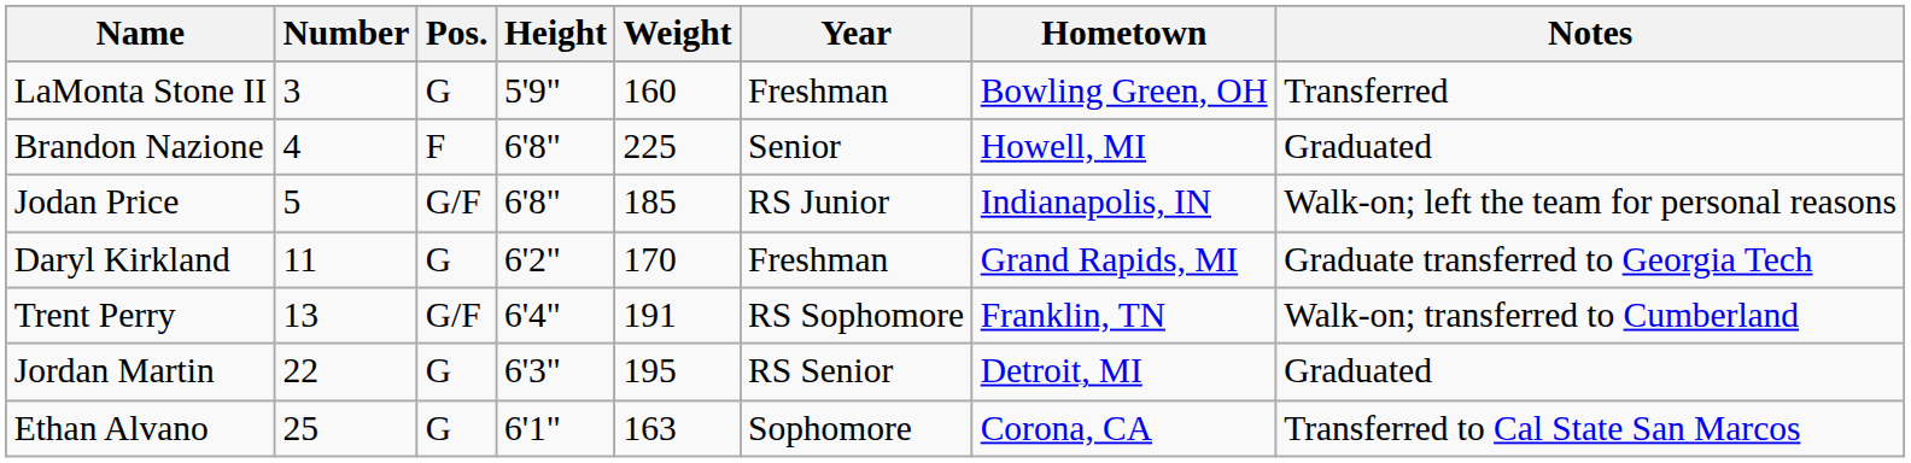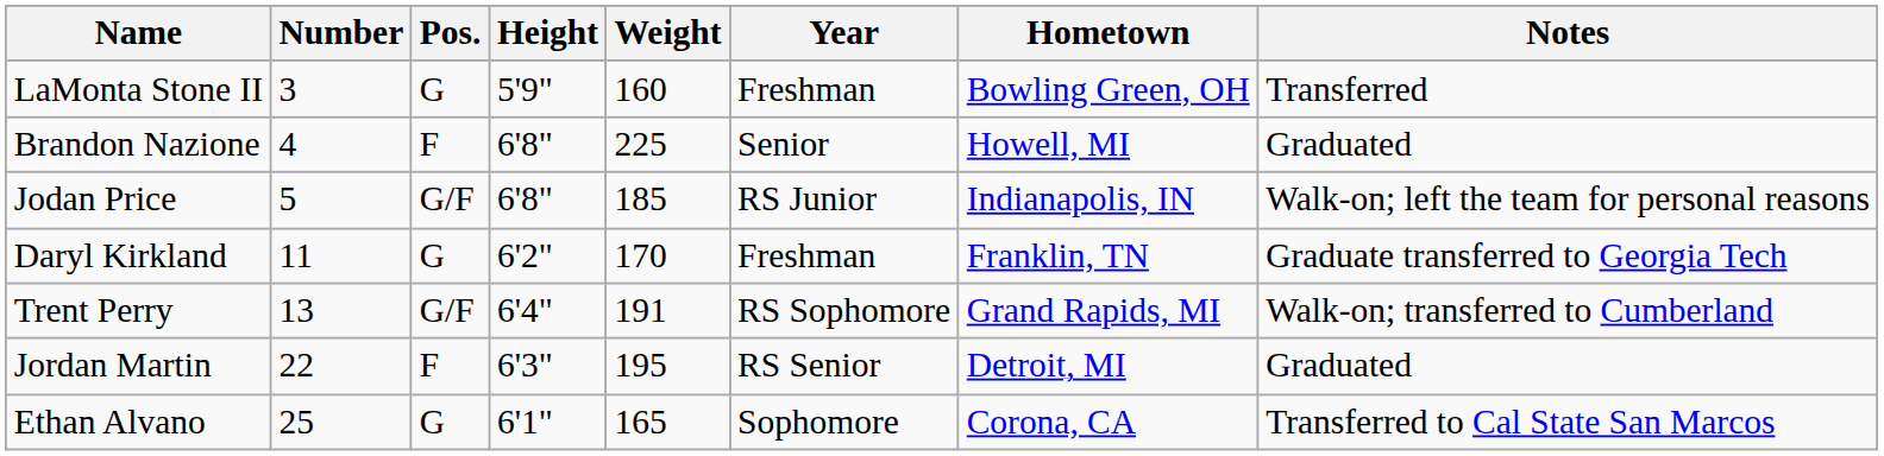 <table class="wikitable sortable" border="1">
 <tr>
 <th>Name</th>
 <th>Number</th>
 <th>Pos.</th>
 <th>Height</th>
 <th>Weight</th>
 <th>Year</th>
 <th>Hometown</th>
 <th class="unsortable">Notes</th>
 </tr>
 <tr>
 <td>LaMonta Stone II</td>
 <td>3</td>
 <td>G</td>
 <td>5'9"</td>
 <td>160</td>
 <td>Freshman</td>
 <td><a href='#'>Bowling Green, OH</a></td>
 <td>Transferred</td>
 </tr>
 <tr>
 <td>Brandon Nazione</td>
 <td>4</td>
 <td>F</td>
 <td>6'8"</td>
 <td>225</td>
 <td>Senior</td>
 <td><a href='#'>Howell, MI</a></td>
 <td>Graduated</td>
 </tr>
 <tr>
 <td>Jodan Price</td>
 <td>5</td>
 <td>G/F</td>
 <td>6'8"</td>
 <td>185</td>
 <td>RS Junior</td>
 <td><a href='#'>Indianapolis, IN</a></td>
 <td>Walk-on; left the team for personal reasons</td>
 </tr>
 <tr>
 <td>Daryl Kirkland</td>
 <td>11</td>
 <td>G</td>
 <td>6'2"</td>
 <td>170</td>
 <td>Freshman</td>
-<td><a href='#'>Grand Rapids, MI</a></td>
+<td><a href='#'>Franklin, TN</a></td>
 <td>Graduate transferred to <a href='#'>Georgia Tech</a></td>
 </tr>
 <tr>
 <td>Trent Perry</td>
 <td>13</td>
 <td>G/F</td>
 <td>6'4"</td>
 <td>191</td>
 <td>RS Sophomore</td>
-<td><a href='#'>Franklin, TN</a></td>
+<td><a href='#'>Grand Rapids, MI</a></td>
 <td>Walk-on; transferred to <a href='#'>Cumberland</a></td>
 </tr>
 <tr>
 <td>Jordan Martin</td>
 <td>22</td>
-<td>G</td>
+<td>F</td>
 <td>6'3"</td>
 <td>195</td>
 <td>RS Senior</td>
 <td><a href='#'>Detroit, MI</a></td>
 <td>Graduated</td>
 </tr>
 <tr>
 <td>Ethan Alvano</td>
 <td>25</td>
 <td>G</td>
 <td>6'1"</td>
-<td>163</td>
+<td>165</td>
 <td>Sophomore</td>
 <td><a href='#'>Corona, CA</a></td>
 <td>Transferred to <a href='#'>Cal State San Marcos</a></td>
 </tr>
 </table>
